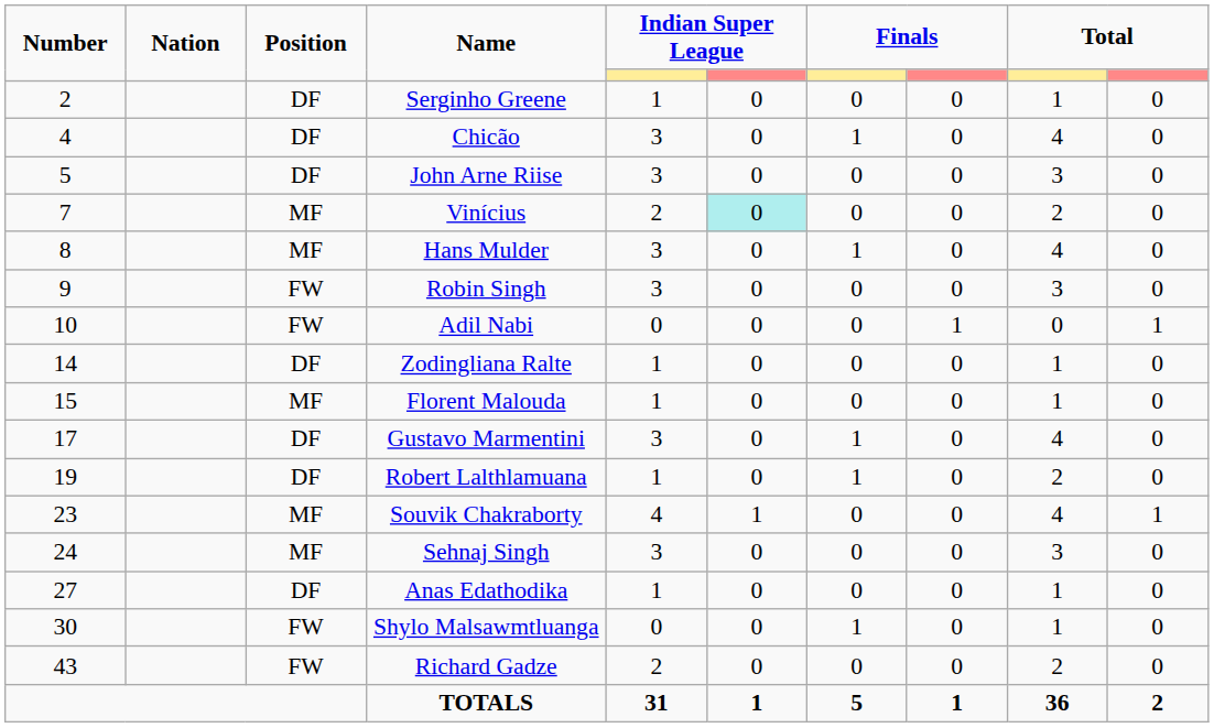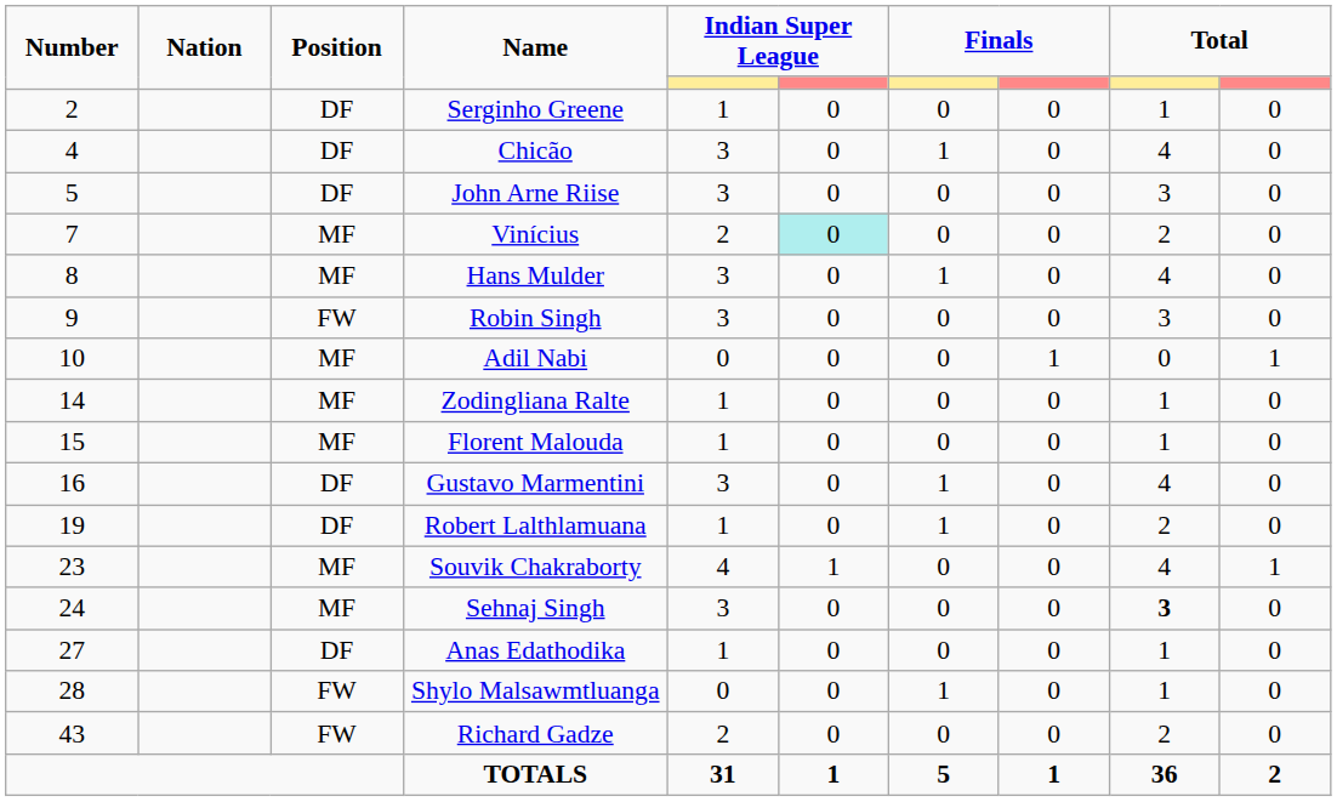 <table class="wikitable" style="font-size: 100%; text-align: center;">
 <tr>
 <td rowspan=2 width="10%" align=center><strong>Number</strong></td>
 <td rowspan=2 width="10%" align=center><strong>Nation</strong></td>
 <td rowspan=2 width="10%" align=center><strong>Position</strong></td>
 <td rowspan=2 width="20%" align=center><strong>Name</strong></td>
 <td colspan=2 align=center><strong><a href='#'>Indian Super League</a></strong></td>
 <td colspan=2 align=center><strong><a href='#'>Finals</a></strong></td>
 <td colspan=2 align=center><strong>Total</strong></td>
 </tr>
 <tr>
 <th width=60 style="background: #FFEE99"></th>
 <th width=60 style="background: #FF8888"></th>
 <th width=60 style="background: #FFEE99"></th>
 <th width=60 style="background: #FF8888"></th>
 <th width=60 style="background: #FFEE99"></th>
 <th width=60 style="background: #FF8888"></th>
 </tr>
 <tr>
 <td>2</td>
 <td></td>
 <td>DF</td>
 <td><a href='#'>Serginho Greene</a></td>
 <td>1</td>
 <td>0</td>
 <td>0</td>
 <td>0</td>
 <td>1</td>
 <td>0</td>
 </tr>
 <tr>
 <td>4</td>
 <td></td>
 <td>DF</td>
 <td><a href='#'>Chicão</a></td>
 <td>3</td>
 <td>0</td>
 <td>1</td>
 <td>0</td>
 <td>4</td>
 <td>0</td>
 </tr>
 <tr>
 <td>5</td>
 <td></td>
 <td>DF</td>
 <td><a href='#'>John Arne Riise</a></td>
 <td>3</td>
 <td>0</td>
 <td>0</td>
 <td>0</td>
 <td>3</td>
 <td>0</td>
 </tr>
 <tr>
 <td>7</td>
 <td></td>
 <td>MF</td>
 <td><a href='#'>Vinícius</a></td>
 <td>2</td>
 <td style="background: paleturquoise;">0</td>
 <td>0</td>
 <td>0</td>
 <td>2</td>
 <td>0</td>
 </tr>
 <tr>
 <td>8</td>
 <td></td>
 <td>MF</td>
 <td><a href='#'>Hans Mulder</a></td>
 <td>3</td>
 <td>0</td>
 <td>1</td>
 <td>0</td>
 <td>4</td>
 <td>0</td>
 </tr>
 <tr>
 <td>9</td>
 <td></td>
 <td>FW</td>
 <td><a href='#'>Robin Singh</a></td>
 <td>3</td>
 <td>0</td>
 <td>0</td>
 <td>0</td>
 <td>3</td>
 <td>0</td>
 </tr>
 <tr>
 <td>10</td>
 <td></td>
-<td>FW</td>
+<td>MF</td>
 <td><a href='#'>Adil Nabi</a></td>
 <td>0</td>
 <td>0</td>
 <td>0</td>
 <td>1</td>
 <td>0</td>
 <td>1</td>
 </tr>
 <tr>
 <td>14</td>
 <td></td>
-<td>DF</td>
+<td>MF</td>
 <td><a href='#'>Zodingliana Ralte</a></td>
 <td>1</td>
 <td>0</td>
 <td>0</td>
 <td>0</td>
 <td>1</td>
 <td>0</td>
 </tr>
 <tr>
 <td>15</td>
 <td></td>
 <td>MF</td>
 <td><a href='#'>Florent Malouda</a></td>
 <td>1</td>
 <td>0</td>
 <td>0</td>
 <td>0</td>
 <td>1</td>
 <td>0</td>
 </tr>
 <tr>
-<td>17</td>
+<td>16</td>
 <td></td>
 <td>DF</td>
 <td><a href='#'>Gustavo Marmentini</a></td>
 <td>3</td>
 <td>0</td>
 <td>1</td>
 <td>0</td>
 <td>4</td>
 <td>0</td>
 </tr>
 <tr>
 <td>19</td>
 <td></td>
 <td>DF</td>
 <td><a href='#'>Robert Lalthlamuana</a></td>
 <td>1</td>
 <td>0</td>
 <td>1</td>
 <td>0</td>
 <td>2</td>
 <td>0</td>
 </tr>
 <tr>
 <td>23</td>
 <td></td>
 <td>MF</td>
 <td><a href='#'>Souvik Chakraborty</a></td>
 <td>4</td>
 <td>1</td>
 <td>0</td>
 <td>0</td>
 <td>4</td>
 <td>1</td>
 </tr>
 <tr>
 <td>24</td>
 <td></td>
 <td>MF</td>
 <td><a href='#'>Sehnaj Singh</a></td>
 <td>3</td>
 <td>0</td>
 <td>0</td>
 <td>0</td>
-<td>3</td>
+<td><strong>3</strong></td>
 <td>0</td>
 </tr>
 <tr>
 <td>27</td>
 <td></td>
 <td>DF</td>
 <td><a href='#'>Anas Edathodika</a></td>
 <td>1</td>
 <td>0</td>
 <td>0</td>
 <td>0</td>
 <td>1</td>
 <td>0</td>
 </tr>
 <tr>
-<td>30</td>
+<td>28</td>
 <td></td>
 <td>FW</td>
 <td><a href='#'>Shylo Malsawmtluanga</a></td>
 <td>0</td>
 <td>0</td>
 <td>1</td>
 <td>0</td>
 <td>1</td>
 <td>0</td>
 </tr>
 <tr>
 <td>43</td>
 <td></td>
 <td>FW</td>
 <td><a href='#'>Richard Gadze</a></td>
 <td>2</td>
 <td>0</td>
 <td>0</td>
 <td>0</td>
 <td>2</td>
 <td>0</td>
 </tr>
 <tr>
 <td colspan=3></td>
 <td><strong>TOTALS</strong></td>
 <td><strong>31</strong></td>
 <td><strong>1</strong></td>
 <td><strong>5</strong></td>
 <td><strong>1</strong></td>
 <td><strong>36</strong></td>
 <td><strong>2</strong></td>
 </tr>
 </table>
